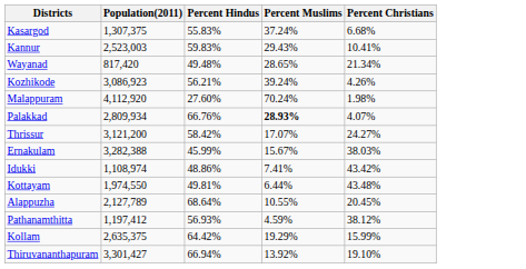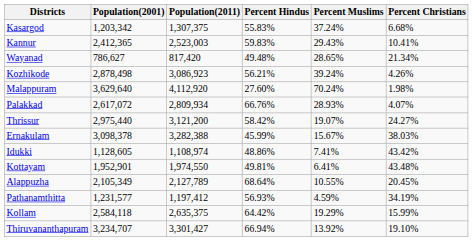 <table class="wikitable sortable">
 <tr>
 <th>Districts</th>
+<th>Population(2001)</th>
 <th>Population(2011)</th>
 <th>Percent Hindus</th>
 <th>Percent Muslims</th>
 <th>Percent Christians</th>
 </tr>
 <tr>
 <td><a href='#'>Kasargod</a></td>
+<td>1,203,342</td>
 <td>1,307,375</td>
 <td>55.83%</td>
 <td>37.24%</td>
 <td>6.68%</td>
 </tr>
 <tr>
 <td><a href='#'>Kannur</a></td>
+<td>2,412,365</td>
 <td>2,523,003</td>
 <td>59.83%</td>
 <td>29.43%</td>
 <td>10.41%</td>
 </tr>
 <tr>
 <td><a href='#'>Wayanad</a></td>
+<td>786,627</td>
 <td>817,420</td>
 <td>49.48%</td>
 <td>28.65%</td>
 <td>21.34%</td>
 </tr>
 <tr>
 <td><a href='#'>Kozhikode</a></td>
+<td>2,878,498</td>
 <td>3,086,923</td>
 <td>56.21%</td>
 <td>39.24%</td>
 <td>4.26%</td>
 </tr>
 <tr>
 <td><a href='#'>Malappuram</a></td>
+<td>3,629,640</td>
 <td>4,112,920</td>
 <td>27.60%</td>
 <td>70.24%</td>
 <td>1.98%</td>
 </tr>
 <tr>
 <td><a href='#'>Palakkad</a></td>
+<td>2,617,072</td>
 <td>2,809,934</td>
 <td>66.76%</td>
-<td><strong>28.93%</strong></td>
+<td>28.93%</td>
 <td>4.07%</td>
 </tr>
 <tr>
 <td><a href='#'>Thrissur</a></td>
+<td>2,975,440</td>
 <td>3,121,200</td>
 <td>58.42%</td>
-<td>17.07%</td>
+<td>19.07%</td>
 <td>24.27%</td>
 </tr>
 <tr>
 <td><a href='#'>Ernakulam</a></td>
+<td>3,098,378</td>
 <td>3,282,388</td>
 <td>45.99%</td>
 <td>15.67%</td>
 <td>38.03%</td>
 </tr>
 <tr>
 <td><a href='#'>Idukki</a></td>
+<td>1,128,605</td>
 <td>1,108,974</td>
 <td>48.86%</td>
 <td>7.41%</td>
 <td>43.42%</td>
 </tr>
 <tr>
 <td><a href='#'>Kottayam</a></td>
+<td>1,952,901</td>
 <td>1,974,550</td>
 <td>49.81%</td>
-<td>6.44%</td>
+<td>6.41%</td>
 <td>43.48%</td>
 </tr>
 <tr>
 <td><a href='#'>Alappuzha</a></td>
+<td>2,105,349</td>
 <td>2,127,789</td>
 <td>68.64%</td>
 <td>10.55%</td>
 <td>20.45%</td>
 </tr>
 <tr>
 <td><a href='#'>Pathanamthitta</a></td>
+<td>1,231,577</td>
 <td>1,197,412</td>
 <td>56.93%</td>
 <td>4.59%</td>
-<td>38.12%</td>
+<td>34.19%</td>
 </tr>
 <tr>
 <td><a href='#'>Kollam</a></td>
+<td>2,584,118</td>
 <td>2,635,375</td>
 <td>64.42%</td>
 <td>19.29%</td>
 <td>15.99%</td>
 </tr>
 <tr>
 <td><a href='#'>Thiruvananthapuram</a></td>
+<td>3,234,707</td>
 <td>3,301,427</td>
 <td>66.94%</td>
 <td>13.92%</td>
 <td>19.10%</td>
 </tr>
 </table>
